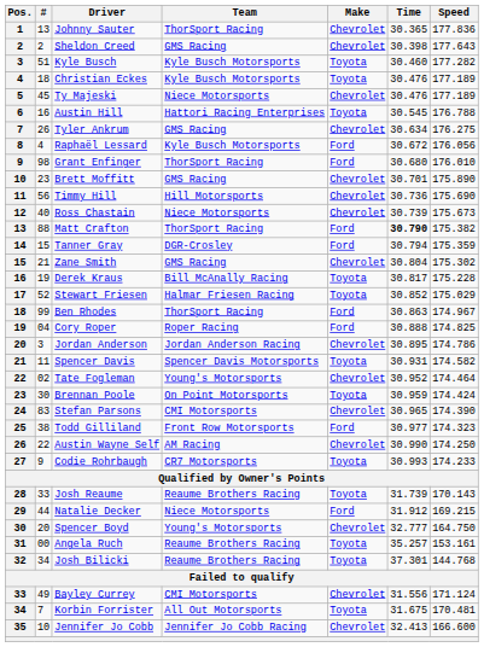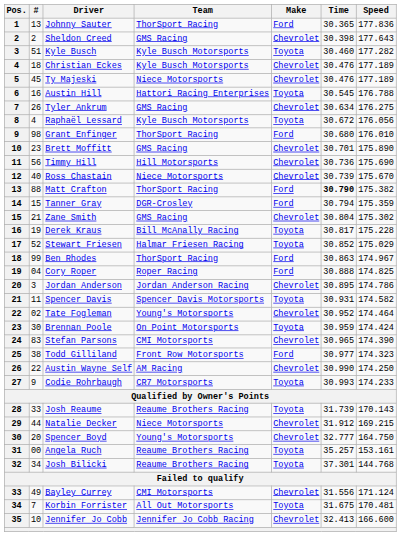 <table class="wikitable" style="font-size:95%">
 <tr>
 <th>Pos.</th>
 <th>#</th>
 <th>Driver</th>
 <th>Team</th>
 <th>Make</th>
 <th>Time</th>
 <th>Speed</th>
 </tr>
 <tr>
 <th>1</th>
 <td>13</td>
 <td><a href='#'>Johnny Sauter</a></td>
 <td><a href='#'>ThorSport Racing</a></td>
-<td><a href='#'>Chevrolet</a></td>
+<td><a href='#'>Ford</a></td>
 <td>30.365</td>
 <td>177.836</td>
 </tr>
 <tr>
 <th>2</th>
 <td>2</td>
 <td><a href='#'>Sheldon Creed</a></td>
 <td><a href='#'>GMS Racing</a></td>
 <td><a href='#'>Chevrolet</a></td>
 <td>30.398</td>
 <td>177.643</td>
 </tr>
 <tr>
 <th>3</th>
 <td>51</td>
 <td><a href='#'>Kyle Busch</a></td>
 <td><a href='#'>Kyle Busch Motorsports</a></td>
 <td><a href='#'>Toyota</a></td>
 <td>30.460</td>
 <td>177.282</td>
 </tr>
 <tr>
 <th>4</th>
 <td>18</td>
 <td><a href='#'>Christian Eckes</a></td>
 <td><a href='#'>Kyle Busch Motorsports</a></td>
-<td><a href='#'>Toyota</a></td>
+<td><a href='#'>Chevrolet</a></td>
 <td>30.476</td>
 <td>177.189</td>
 </tr>
 <tr>
 <th>5</th>
 <td>45</td>
 <td><a href='#'>Ty Majeski</a></td>
 <td><a href='#'>Niece Motorsports</a></td>
 <td><a href='#'>Chevrolet</a></td>
 <td>30.476</td>
 <td>177.189</td>
 </tr>
 <tr>
 <th>6</th>
 <td>16</td>
 <td><a href='#'>Austin Hill</a></td>
 <td><a href='#'>Hattori Racing Enterprises</a></td>
 <td><a href='#'>Toyota</a></td>
 <td>30.545</td>
 <td>176.788</td>
 </tr>
 <tr>
 <th>7</th>
 <td>26</td>
 <td><a href='#'>Tyler Ankrum</a></td>
 <td><a href='#'>GMS Racing</a></td>
 <td><a href='#'>Chevrolet</a></td>
 <td>30.634</td>
 <td>176.275</td>
 </tr>
 <tr>
 <th>8</th>
 <td>4</td>
 <td><a href='#'>Raphaël Lessard</a></td>
 <td><a href='#'>Kyle Busch Motorsports</a></td>
-<td><a href='#'>Ford</a></td>
+<td><a href='#'>Toyota</a></td>
 <td>30.672</td>
 <td>176.056</td>
 </tr>
 <tr>
 <th>9</th>
 <td>98</td>
 <td><a href='#'>Grant Enfinger</a></td>
 <td><a href='#'>ThorSport Racing</a></td>
 <td><a href='#'>Ford</a></td>
 <td>30.680</td>
 <td>176.010</td>
 </tr>
 <tr>
 <th>10</th>
 <td>23</td>
 <td><a href='#'>Brett Moffitt</a></td>
 <td><a href='#'>GMS Racing</a></td>
 <td><a href='#'>Chevrolet</a></td>
 <td>30.701</td>
 <td>175.890</td>
 </tr>
 <tr>
 <th>11</th>
 <td>56</td>
 <td><a href='#'>Timmy Hill</a></td>
 <td><a href='#'>Hill Motorsports</a></td>
 <td><a href='#'>Chevrolet</a></td>
 <td>30.736</td>
 <td>175.690</td>
 </tr>
 <tr>
 <th>12</th>
 <td>40</td>
 <td><a href='#'>Ross Chastain</a></td>
 <td><a href='#'>Niece Motorsports</a></td>
 <td><a href='#'>Chevrolet</a></td>
 <td>30.739</td>
-<td>175.673</td>
+<td>175.670</td>
 </tr>
 <tr>
 <th>13</th>
 <td>88</td>
 <td><a href='#'>Matt Crafton</a></td>
 <td><a href='#'>ThorSport Racing</a></td>
 <td><a href='#'>Ford</a></td>
 <td><strong>30.790</strong></td>
 <td>175.382</td>
 </tr>
 <tr>
 <th>14</th>
 <td>15</td>
 <td><a href='#'>Tanner Gray</a></td>
 <td><a href='#'>DGR-Crosley</a></td>
 <td><a href='#'>Ford</a></td>
 <td>30.794</td>
 <td>175.359</td>
 </tr>
 <tr>
 <th>15</th>
 <td>21</td>
 <td><a href='#'>Zane Smith</a></td>
 <td><a href='#'>GMS Racing</a></td>
 <td><a href='#'>Chevrolet</a></td>
 <td>30.804</td>
 <td>175.302</td>
 </tr>
 <tr>
 <th>16</th>
 <td>19</td>
 <td><a href='#'>Derek Kraus</a></td>
 <td><a href='#'>Bill McAnally Racing</a></td>
 <td><a href='#'>Toyota</a></td>
 <td>30.817</td>
 <td>175.228</td>
 </tr>
 <tr>
 <th>17</th>
 <td>52</td>
 <td><a href='#'>Stewart Friesen</a></td>
 <td><a href='#'>Halmar Friesen Racing</a></td>
 <td><a href='#'>Toyota</a></td>
 <td>30.852</td>
 <td>175.029</td>
 </tr>
 <tr>
 <th>18</th>
 <td>99</td>
 <td><a href='#'>Ben Rhodes</a></td>
 <td><a href='#'>ThorSport Racing</a></td>
 <td><a href='#'>Ford</a></td>
 <td>30.863</td>
 <td>174.967</td>
 </tr>
 <tr>
 <th>19</th>
 <td>04</td>
 <td><a href='#'>Cory Roper</a></td>
 <td><a href='#'>Roper Racing</a></td>
 <td><a href='#'>Ford</a></td>
 <td>30.888</td>
 <td>174.825</td>
 </tr>
 <tr>
 <th>20</th>
 <td>3</td>
 <td><a href='#'>Jordan Anderson</a></td>
 <td><a href='#'>Jordan Anderson Racing</a></td>
 <td><a href='#'>Chevrolet</a></td>
 <td>30.895</td>
 <td>174.786</td>
 </tr>
 <tr>
 <th>21</th>
 <td>11</td>
 <td><a href='#'>Spencer Davis</a></td>
 <td><a href='#'>Spencer Davis Motorsports</a></td>
 <td><a href='#'>Toyota</a></td>
 <td>30.931</td>
 <td>174.582</td>
 </tr>
 <tr>
 <th>22</th>
 <td>02</td>
 <td><a href='#'>Tate Fogleman</a></td>
 <td><a href='#'>Young's Motorsports</a></td>
 <td><a href='#'>Chevrolet</a></td>
 <td>30.952</td>
 <td>174.464</td>
 </tr>
 <tr>
 <th>23</th>
 <td>30</td>
 <td><a href='#'>Brennan Poole</a></td>
 <td><a href='#'>On Point Motorsports</a></td>
 <td><a href='#'>Toyota</a></td>
 <td>30.959</td>
 <td>174.424</td>
 </tr>
 <tr>
 <th>24</th>
 <td>83</td>
 <td><a href='#'>Stefan Parsons</a></td>
 <td><a href='#'>CMI Motorsports</a></td>
 <td><a href='#'>Chevrolet</a></td>
 <td>30.965</td>
 <td>174.390</td>
 </tr>
 <tr>
 <th>25</th>
 <td>38</td>
 <td><a href='#'>Todd Gilliland</a></td>
 <td><a href='#'>Front Row Motorsports</a></td>
 <td><a href='#'>Ford</a></td>
 <td>30.977</td>
 <td>174.323</td>
 </tr>
 <tr>
 <th>26</th>
 <td>22</td>
 <td><a href='#'>Austin Wayne Self</a></td>
 <td><a href='#'>AM Racing</a></td>
 <td><a href='#'>Chevrolet</a></td>
 <td>30.990</td>
 <td>174.250</td>
 </tr>
 <tr>
 <th>27</th>
 <td>9</td>
 <td><a href='#'>Codie Rohrbaugh</a></td>
 <td><a href='#'>CR7 Motorsports</a></td>
 <td><a href='#'>Toyota</a></td>
 <td>30.993</td>
 <td>174.233</td>
 </tr>
 <tr>
 <th colspan="7">Qualified by Owner's Points</th>
 </tr>
 <tr>
 <th>28</th>
 <td>33</td>
 <td><a href='#'>Josh Reaume</a></td>
 <td><a href='#'>Reaume Brothers Racing</a></td>
 <td><a href='#'>Toyota</a></td>
 <td>31.739</td>
 <td>170.143</td>
 </tr>
 <tr>
 <th>29</th>
 <td>44</td>
 <td><a href='#'>Natalie Decker</a></td>
 <td><a href='#'>Niece Motorsports</a></td>
-<td><a href='#'>Ford</a></td>
+<td><a href='#'>Chevrolet</a></td>
 <td>31.912</td>
 <td>169.215</td>
 </tr>
 <tr>
 <th>30</th>
 <td>20</td>
 <td><a href='#'>Spencer Boyd</a></td>
 <td><a href='#'>Young's Motorsports</a></td>
 <td><a href='#'>Chevrolet</a></td>
 <td>32.777</td>
 <td>164.750</td>
 </tr>
 <tr>
 <th>31</th>
 <td>00</td>
 <td><a href='#'>Angela Ruch</a></td>
 <td><a href='#'>Reaume Brothers Racing</a></td>
 <td><a href='#'>Toyota</a></td>
 <td>35.257</td>
 <td>153.161</td>
 </tr>
 <tr>
 <th>32</th>
 <td>34</td>
 <td><a href='#'>Josh Bilicki</a></td>
 <td><a href='#'>Reaume Brothers Racing</a></td>
 <td><a href='#'>Toyota</a></td>
 <td>37.301</td>
 <td>144.768</td>
 </tr>
 <tr>
 <th colspan="7">Failed to qualify</th>
 </tr>
 <tr>
 <th>33</th>
 <td>49</td>
 <td><a href='#'>Bayley Currey</a></td>
 <td><a href='#'>CMI Motorsports</a></td>
 <td><a href='#'>Chevrolet</a></td>
 <td>31.556</td>
 <td>171.124</td>
 </tr>
 <tr>
 <th>34</th>
 <td>7</td>
 <td><a href='#'>Korbin Forrister</a></td>
 <td><a href='#'>All Out Motorsports</a></td>
 <td><a href='#'>Toyota</a></td>
 <td>31.675</td>
 <td>170.481</td>
 </tr>
 <tr>
 <th>35</th>
 <td>10</td>
 <td><a href='#'>Jennifer Jo Cobb</a></td>
 <td><a href='#'>Jennifer Jo Cobb Racing</a></td>
 <td><a href='#'>Chevrolet</a></td>
 <td>32.413</td>
 <td>166.600</td>
 </tr>
 <tr>
 <th colspan="7"></th>
 </tr>
 </table>
